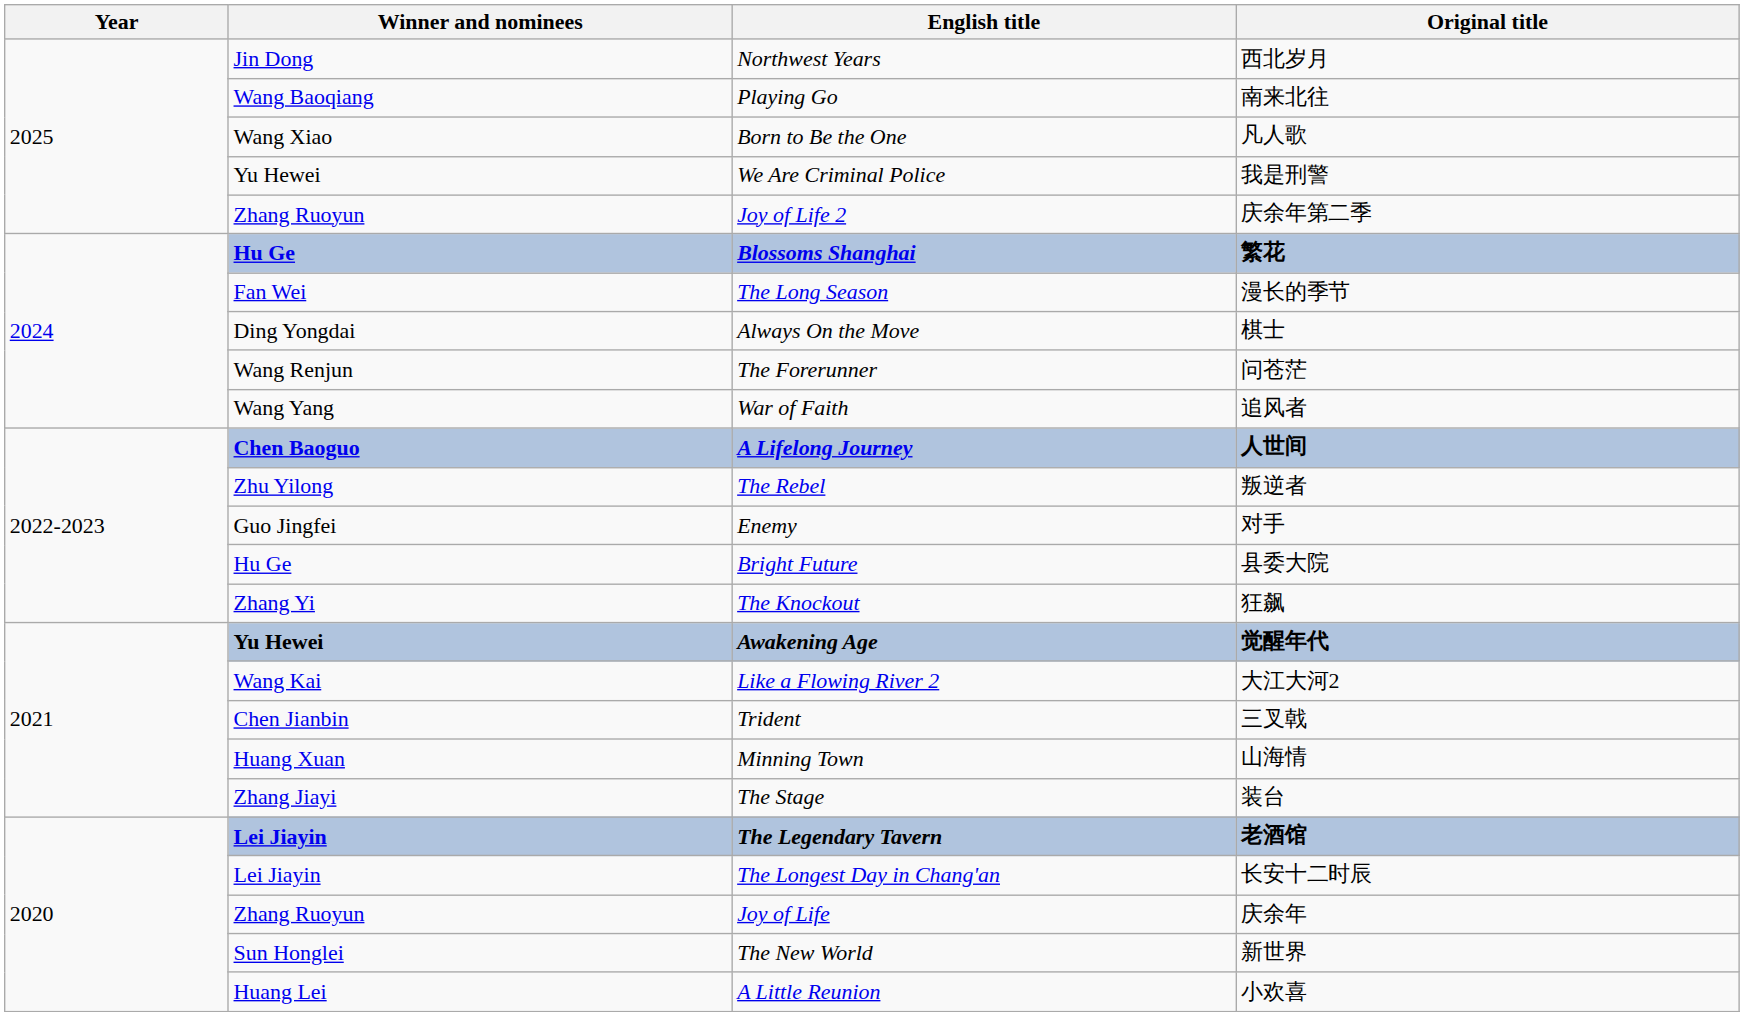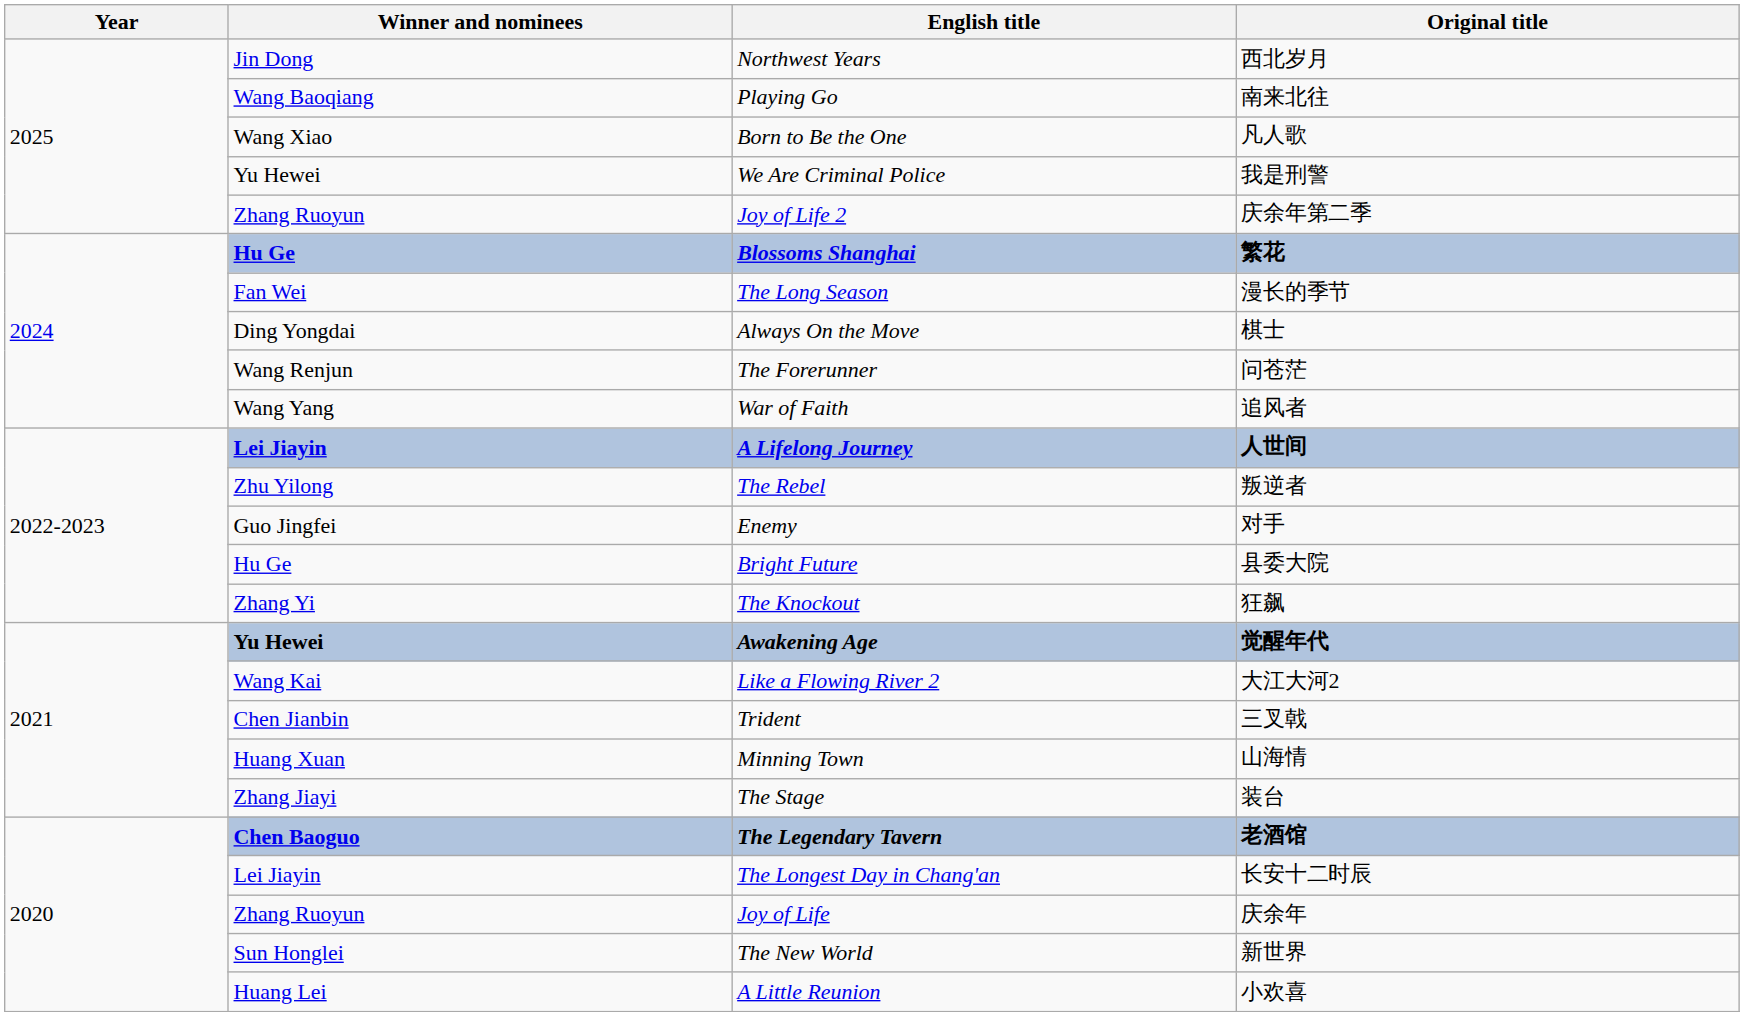 <table class="wikitable" width="80%">
 <tr>
 <th width="8%"><strong>Year</strong></th>
 <th width="18%"><strong>Winner and nominees</strong></th>
 <th width="18%"><strong>English title</strong></th>
 <th width="18%"><strong>Original title</strong></th>
 </tr>
 <tr>
 <td rowspan=5>2025</td>
 <td><a href='#'>Jin Dong</a></td>
 <td><em>Northwest Years</em></td>
 <td>西北岁月</td>
 </tr>
 <tr>
 <td><a href='#'>Wang Baoqiang</a></td>
 <td><em>Playing Go</em></td>
 <td>南来北往</td>
 </tr>
 <tr>
 <td>Wang Xiao</td>
 <td><em>Born to Be the One</em></td>
 <td>凡人歌</td>
 </tr>
 <tr>
 <td>Yu Hewei</td>
 <td><em>We Are Criminal Police</em></td>
 <td>我是刑警</td>
 </tr>
 <tr>
 <td><a href='#'>Zhang Ruoyun</a></td>
 <td><em><a href='#'>Joy of Life 2</a></em></td>
 <td>庆余年第二季</td>
 </tr>
 <tr>
 <td rowspan=5><a href='#'>2024</a></td>
 <td style="background:#B0C4DE;"><strong><a href='#'>Hu Ge</a></strong></td>
 <td style="background:#B0C4DE;"><strong><em><a href='#'>Blossoms Shanghai</a></em></strong></td>
 <td style="background:#B0C4DE;"><strong>繁花</strong></td>
 </tr>
 <tr>
 <td><a href='#'>Fan Wei</a></td>
 <td><em><a href='#'>The Long Season</a></em></td>
 <td>漫长的季节</td>
 </tr>
 <tr>
 <td>Ding Yongdai</td>
 <td><em>Always On the Move</em></td>
 <td>棋士</td>
 </tr>
 <tr>
 <td>Wang Renjun</td>
 <td><em>The Forerunner</em></td>
 <td>问苍茫</td>
 </tr>
 <tr>
 <td>Wang Yang</td>
 <td><em>War of Faith</em></td>
 <td>追风者</td>
 </tr>
 <tr>
 <td rowspan=5>2022-2023</td>
-<td style="background:#B0C4DE;"><strong><a href='#'>Chen Baoguo</a></strong></td>
+<td style="background:#B0C4DE;"><strong> <a href='#'>Lei Jiayin</a></strong></td>
 <td style="background:#B0C4DE;"><strong><em><a href='#'>A Lifelong Journey</a></em></strong></td>
 <td style="background:#B0C4DE;"><strong>人世间</strong></td>
 </tr>
 <tr>
 <td><a href='#'>Zhu Yilong</a></td>
 <td><em><a href='#'>The Rebel</a></em></td>
 <td>叛逆者</td>
 </tr>
 <tr>
 <td>Guo Jingfei</td>
 <td><em>Enemy</em></td>
 <td>对手</td>
 </tr>
 <tr>
 <td><a href='#'>Hu Ge</a></td>
 <td><em><a href='#'>Bright Future</a></em></td>
 <td>县委大院</td>
 </tr>
 <tr>
 <td><a href='#'>Zhang Yi</a></td>
 <td><em><a href='#'>The Knockout</a></em></td>
 <td>狂飙</td>
 </tr>
 <tr>
 <td rowspan=5>2021</td>
 <td style="background:#B0C4DE;"><strong> Yu Hewei</strong></td>
 <td style="background:#B0C4DE;"><strong><em>Awakening Age</em></strong></td>
 <td style="background:#B0C4DE;"><strong>觉醒年代</strong></td>
 </tr>
 <tr>
 <td><a href='#'>Wang Kai</a></td>
 <td><em><a href='#'>Like a Flowing River 2</a></em></td>
 <td>大江大河2</td>
 </tr>
 <tr>
 <td><a href='#'>Chen Jianbin</a></td>
 <td><em>Trident</em></td>
 <td>三叉戟</td>
 </tr>
 <tr>
 <td><a href='#'>Huang Xuan</a></td>
 <td><em>Minning Town</em></td>
 <td>山海情</td>
 </tr>
 <tr>
 <td><a href='#'>Zhang Jiayi</a></td>
 <td><em>The Stage</em></td>
 <td>装台</td>
 </tr>
 <tr>
 <td rowspan=5>2020</td>
-<td style="background:#B0C4DE;"><strong> <a href='#'>Lei Jiayin</a></strong></td>
+<td style="background:#B0C4DE;"><strong><a href='#'>Chen Baoguo</a></strong></td>
 <td style="background:#B0C4DE;"><strong><em>The Legendary Tavern</em></strong></td>
 <td style="background:#B0C4DE;"><strong>老酒馆</strong></td>
 </tr>
 <tr>
 <td><a href='#'>Lei Jiayin</a></td>
 <td><em><a href='#'>The Longest Day in Chang'an</a></em></td>
 <td>长安十二时辰</td>
 </tr>
 <tr>
 <td><a href='#'>Zhang Ruoyun</a></td>
 <td><em><a href='#'>Joy of Life</a></em></td>
 <td>庆余年</td>
 </tr>
 <tr>
 <td><a href='#'>Sun Honglei</a></td>
 <td><em>The New World</em></td>
 <td>新世界</td>
 </tr>
 <tr>
 <td><a href='#'>Huang Lei</a></td>
 <td><em><a href='#'>A Little Reunion </a></em></td>
 <td>小欢喜</td>
 </tr>
 <tr>
 </tr>
 </table>
